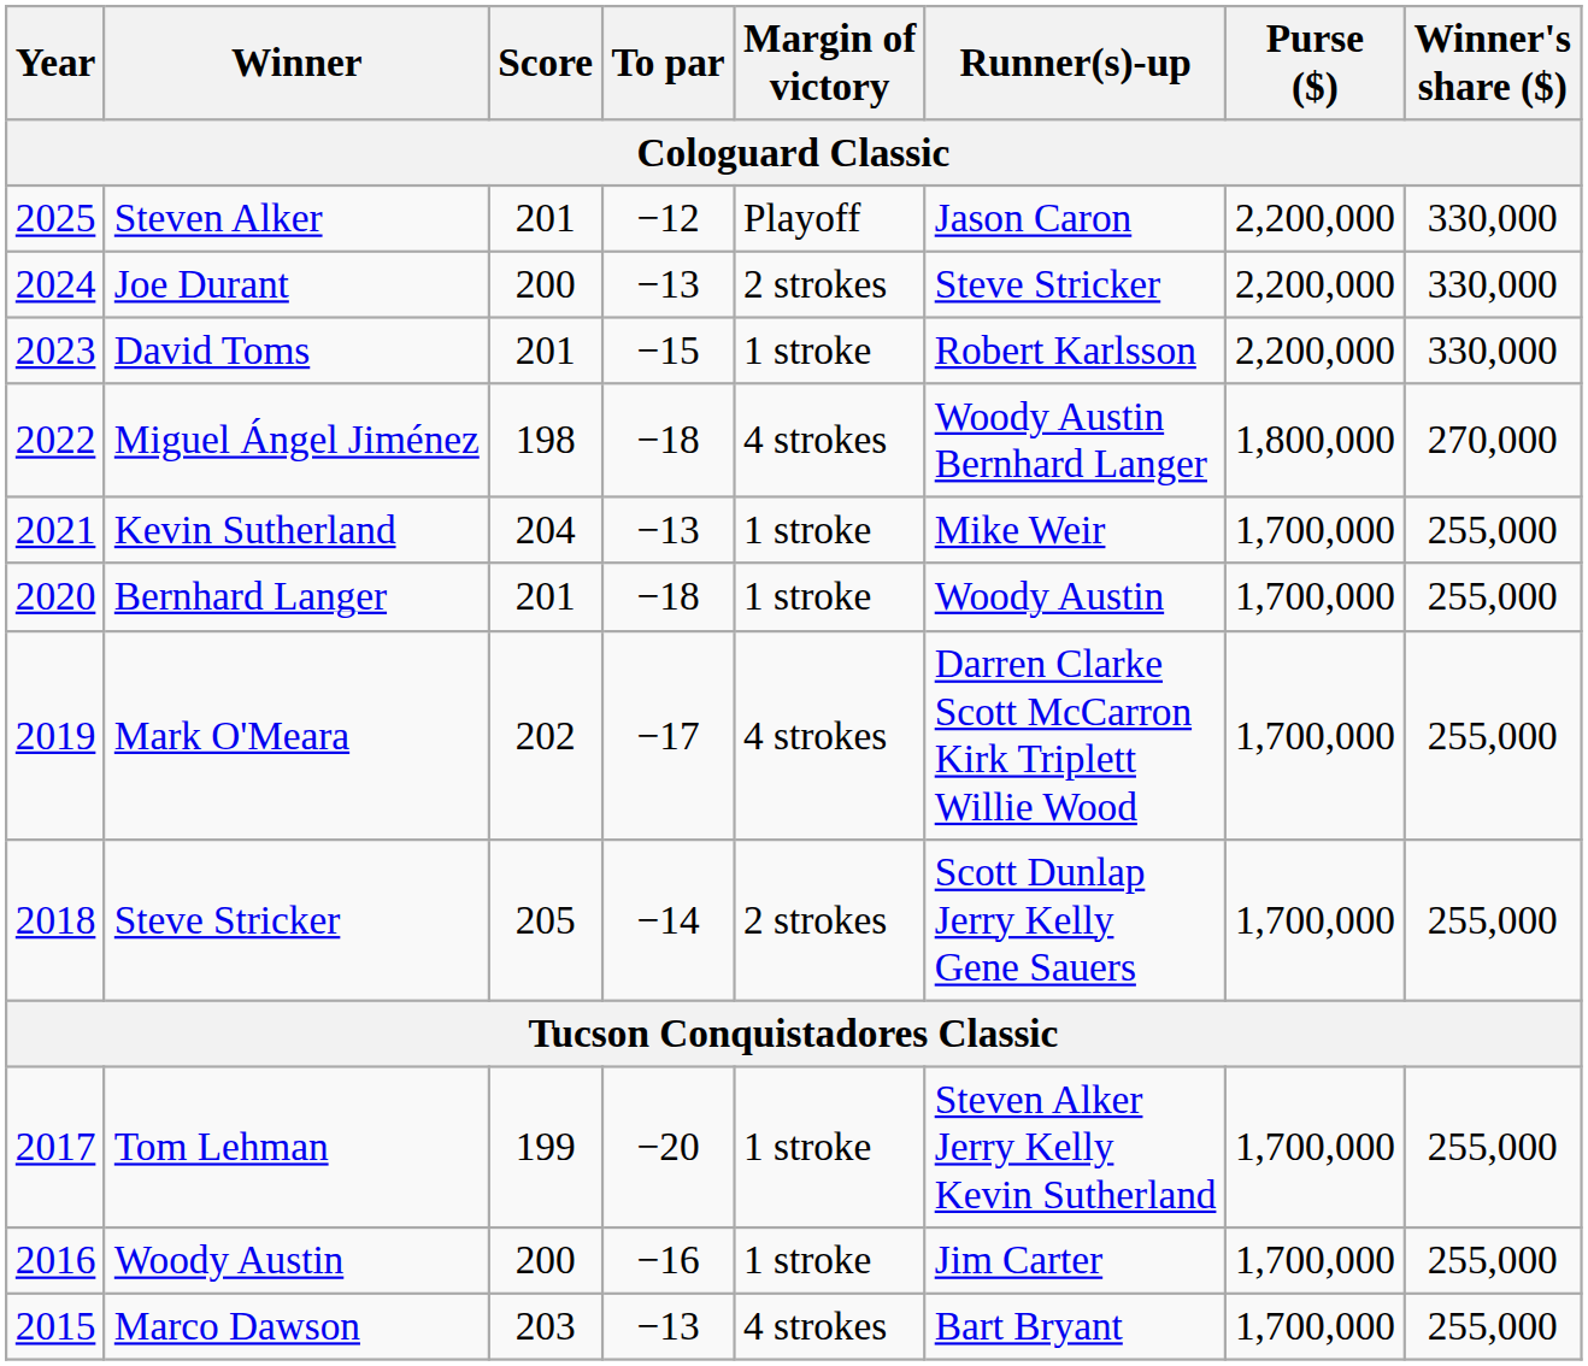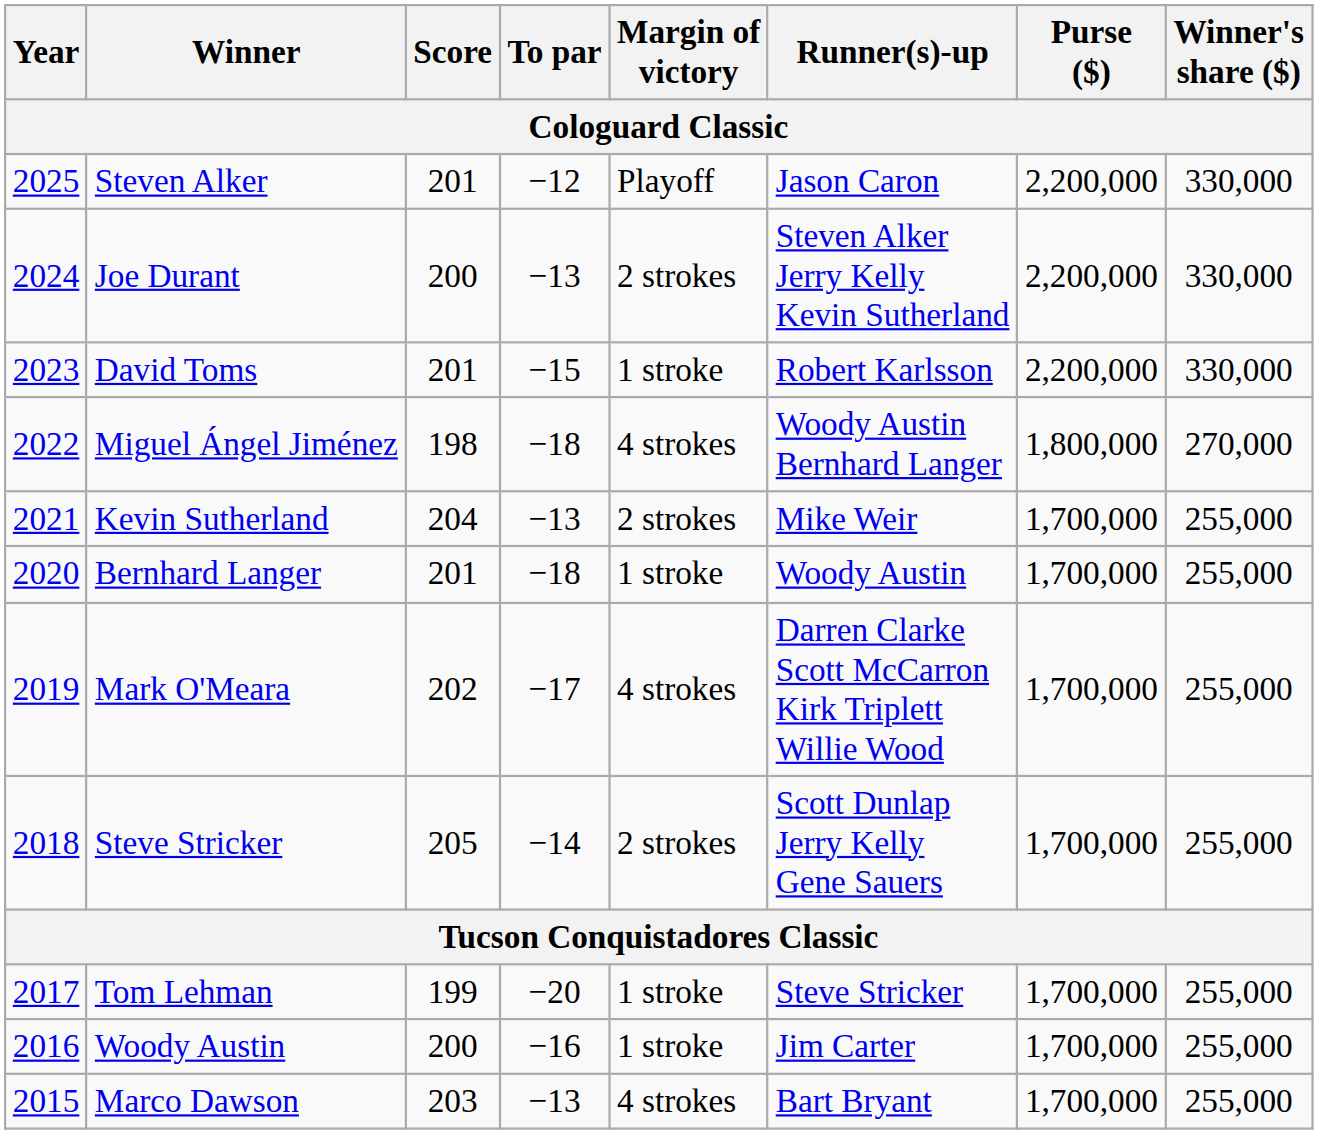 <table class="wikitable" style="font-size: 95%;">
 <tr>
 <th>Year</th>
 <th>Winner</th>
 <th>Score</th>
 <th>To par</th>
 <th>Margin of<br>victory</th>
 <th>Runner(s)-up</th>
 <th>Purse<br>($)</th>
 <th>Winner's<br>share ($)</th>
 </tr>
 <tr>
 <th colspan=8>Cologuard Classic</th>
 </tr>
 <tr>
 <td><a href='#'>2025</a></td>
 <td> <a href='#'>Steven Alker</a></td>
 <td align=center>201</td>
 <td align=center>−12</td>
 <td>Playoff</td>
 <td> <a href='#'>Jason Caron</a></td>
 <td align=center>2,200,000</td>
 <td align=center>330,000</td>
 </tr>
 <tr>
 <td><a href='#'>2024</a></td>
 <td> <a href='#'>Joe Durant</a></td>
 <td align=center>200</td>
 <td align=center>−13</td>
 <td>2 strokes</td>
-<td> <a href='#'>Steve Stricker</a></td>
+<td> <a href='#'>Steven Alker</a><br> <a href='#'>Jerry Kelly</a><br> <a href='#'>Kevin Sutherland</a></td>
 <td align=center>2,200,000</td>
 <td align=center>330,000</td>
 </tr>
 <tr>
 <td><a href='#'>2023</a></td>
 <td> <a href='#'>David Toms</a></td>
 <td align=center>201</td>
 <td align=center>−15</td>
 <td>1 stroke</td>
 <td> <a href='#'>Robert Karlsson</a></td>
 <td align=center>2,200,000</td>
 <td align=center>330,000</td>
 </tr>
 <tr>
 <td><a href='#'>2022</a></td>
 <td> <a href='#'>Miguel Ángel Jiménez</a></td>
 <td align=center>198</td>
 <td align=center>−18</td>
 <td>4 strokes</td>
 <td> <a href='#'>Woody Austin</a><br> <a href='#'>Bernhard Langer</a></td>
 <td align=center>1,800,000</td>
 <td align=center>270,000</td>
 </tr>
 <tr>
 <td><a href='#'>2021</a></td>
 <td> <a href='#'>Kevin Sutherland</a></td>
 <td align=center>204</td>
 <td align=center>−13</td>
-<td>1 stroke</td>
+<td>2 strokes</td>
 <td> <a href='#'>Mike Weir</a></td>
 <td align=center>1,700,000</td>
 <td align=center>255,000</td>
 </tr>
 <tr>
 <td><a href='#'>2020</a></td>
 <td> <a href='#'>Bernhard Langer</a></td>
 <td align=center>201</td>
 <td align=center>−18</td>
 <td>1 stroke</td>
 <td> <a href='#'>Woody Austin</a></td>
 <td align=center>1,700,000</td>
 <td align=center>255,000</td>
 </tr>
 <tr>
 <td><a href='#'>2019</a></td>
 <td> <a href='#'>Mark O'Meara</a></td>
 <td align=center>202</td>
 <td align=center>−17</td>
 <td>4 strokes</td>
 <td> <a href='#'>Darren Clarke</a><br> <a href='#'>Scott McCarron</a><br> <a href='#'>Kirk Triplett</a><br> <a href='#'>Willie Wood</a></td>
 <td align=center>1,700,000</td>
 <td align=center>255,000</td>
 </tr>
 <tr>
 <td><a href='#'>2018</a></td>
 <td> <a href='#'>Steve Stricker</a></td>
 <td align=center>205</td>
 <td align=center>−14</td>
 <td>2 strokes</td>
 <td> <a href='#'>Scott Dunlap</a><br> <a href='#'>Jerry Kelly</a><br> <a href='#'>Gene Sauers</a></td>
 <td align=center>1,700,000</td>
 <td align=center>255,000</td>
 </tr>
 <tr>
 <th colspan=8>Tucson Conquistadores Classic</th>
 </tr>
 <tr>
 <td><a href='#'>2017</a></td>
 <td> <a href='#'>Tom Lehman</a></td>
 <td align=center>199</td>
 <td align=center>−20</td>
 <td>1 stroke</td>
-<td> <a href='#'>Steven Alker</a><br> <a href='#'>Jerry Kelly</a><br> <a href='#'>Kevin Sutherland</a></td>
+<td> <a href='#'>Steve Stricker</a></td>
 <td align=center>1,700,000</td>
 <td align=center>255,000</td>
 </tr>
 <tr>
 <td><a href='#'>2016</a></td>
 <td> <a href='#'>Woody Austin</a></td>
 <td align=center>200</td>
 <td align=center>−16</td>
 <td>1 stroke</td>
 <td> <a href='#'>Jim Carter</a></td>
 <td align=center>1,700,000</td>
 <td align=center>255,000</td>
 </tr>
 <tr>
 <td><a href='#'>2015</a></td>
 <td> <a href='#'>Marco Dawson</a></td>
 <td align=center>203</td>
 <td align=center>−13</td>
 <td>4 strokes</td>
 <td> <a href='#'>Bart Bryant</a></td>
 <td align=center>1,700,000</td>
 <td align=center>255,000</td>
 </tr>
 </table>
